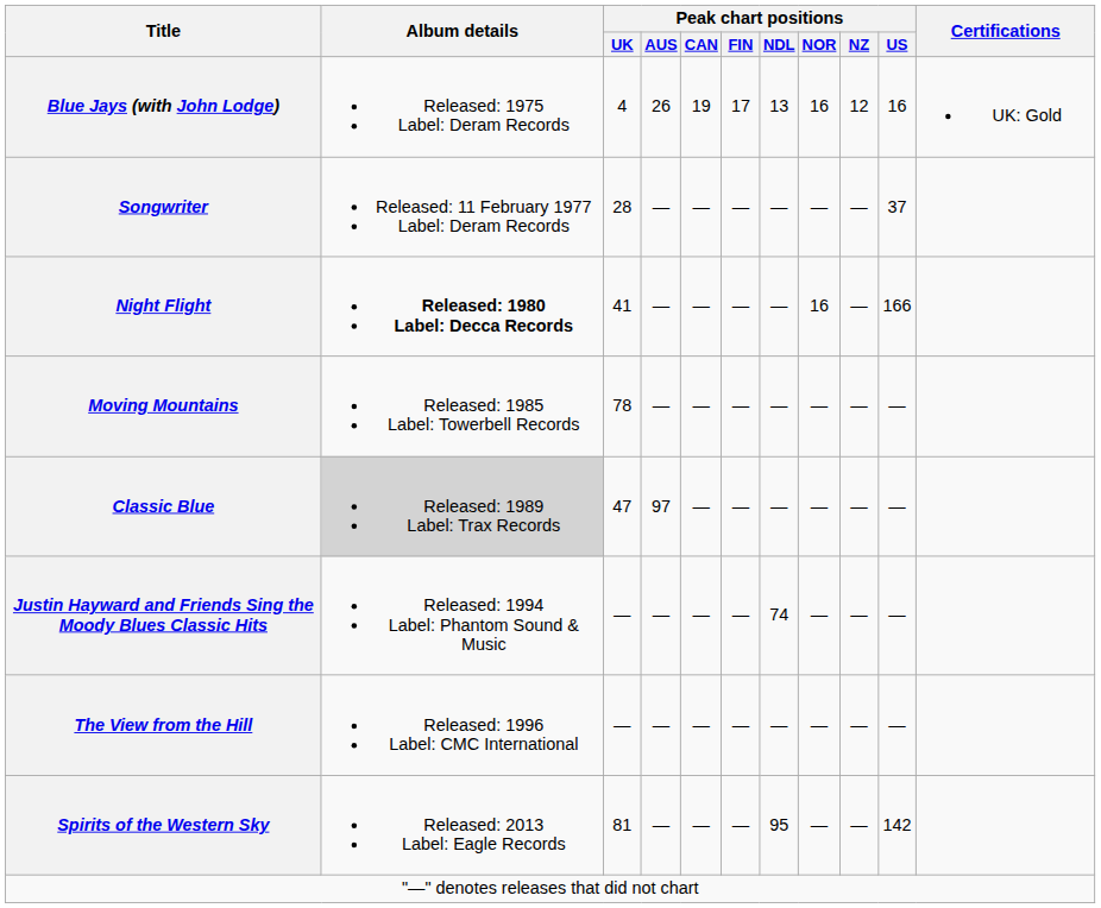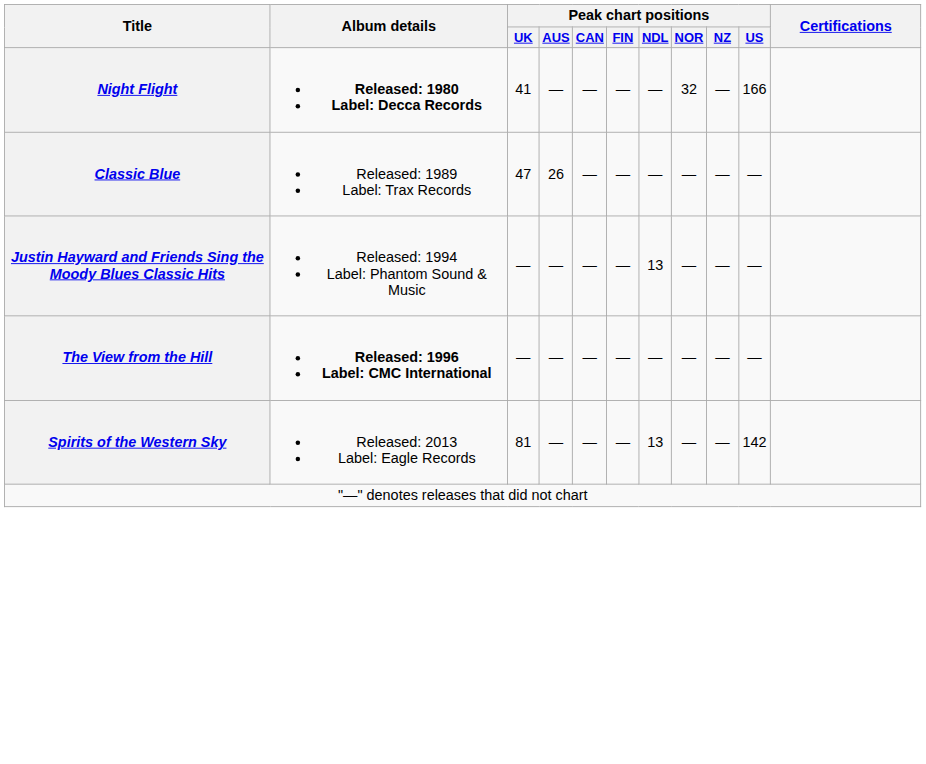 <table class="wikitable plainrowheaders" style="text-align:center;">
 <tr>
 <th rowspan="2" scope="col" style="width:18em;">Title</th>
 <th rowspan="2" scope="col" style="width:16em;">Album details</th>
 <th colspan="8">Peak chart positions</th>
 <th rowspan="2" style="width:10em;"><a href='#'>Certifications</a></th>
 </tr>
 <tr>
 <th style="width:2em;font-size:90%"><a href='#'>UK</a><br></th>
 <th style="width:2em;font-size:90%"><a href='#'>AUS</a><br></th>
 <th style="width:2em;font-size:90%"><a href='#'>CAN</a><br></th>
 <th style="width:2em;font-size:90%"><a href='#'>FIN</a><br></th>
 <th style="width:2em;font-size:90%"><a href='#'>NDL</a><br></th>
 <th style="width:2em;font-size:90%"><a href='#'>NOR</a><br></th>
 <th style="width:2em;font-size:90%"><a href='#'>NZ</a><br></th>
 <th style="width:2em;font-size:90%"><a href='#'>US</a><br></th>
 </tr>
 <tr>
-<th scope="row"><em><a href='#'>Blue Jays</a> (with <a href='#'>John Lodge</a>)</em></th>
-<td><br><ul><li>Released: 1975</li><li>Label: Deram Records</li></ul></td>
-<td>4</td>
-<td>26</td>
-<td>19</td>
-<td>17</td>
-<td>13</td>
-<td>16</td>
-<td>12</td>
-<td>16</td>
-<td><br><ul><li>UK: Gold</li></ul></td>
-</tr>
-<tr>
-<th scope="row"><em><a href='#'>Songwriter</a></em></th>
-<td><br><ul><li>Released: 11 February 1977</li><li>Label: Deram Records</li></ul></td>
-<td>28</td>
-<td>—</td>
-<td>—</td>
-<td>—</td>
-<td>—</td>
-<td>—</td>
-<td>—</td>
-<td>37</td>
-<td></td>
-</tr>
-<tr>
 <th scope="row"><em><a href='#'>Night Flight</a></em></th>
 <td><strong><br><ul><li>Released: 1980</li><li>Label: Decca Records</li></ul></strong></td>
 <td>41</td>
 <td>—</td>
 <td>—</td>
 <td>—</td>
 <td>—</td>
-<td>16</td>
+<td>32</td>
 <td>—</td>
 <td>166</td>
 <td></td>
 </tr>
 <tr>
-<th scope="row"><em><a href='#'>Moving Mountains</a></em></th>
-<td><br><ul><li>Released: 1985</li><li>Label: Towerbell Records</li></ul></td>
-<td>78</td>
-<td>—</td>
-<td>—</td>
-<td>—</td>
-<td>—</td>
-<td>—</td>
-<td>—</td>
-<td>—</td>
-<td></td>
-</tr>
-<tr>
 <th scope="row"><em><a href='#'>Classic Blue</a></em></th>
-<td style="background: lightgrey;"><br><ul><li>Released: 1989</li><li>Label: Trax Records</li></ul></td>
+<td><br><ul><li>Released: 1989</li><li>Label: Trax Records</li></ul></td>
 <td>47</td>
-<td>97</td>
+<td>26</td>
 <td>—</td>
 <td>—</td>
 <td>—</td>
 <td>—</td>
 <td>—</td>
 <td>—</td>
 <td></td>
 </tr>
 <tr>
 <th scope="row"><em><a href='#'>Justin Hayward and Friends Sing the Moody Blues Classic Hits</a></em></th>
 <td><br><ul><li>Released: 1994</li><li>Label: Phantom Sound & Music</li></ul></td>
 <td>—</td>
 <td>—</td>
 <td>—</td>
 <td>—</td>
-<td>74</td>
+<td>13</td>
 <td>—</td>
 <td>—</td>
 <td>—</td>
 <td></td>
 </tr>
 <tr>
 <th scope="row"><em><a href='#'>The View from the Hill</a></em></th>
-<td><br><ul><li>Released: 1996</li><li>Label: CMC International</li></ul></td>
+<td><strong><br><ul><li>Released: 1996</li><li>Label: CMC International</li></ul></strong></td>
 <td>—</td>
 <td>—</td>
 <td>—</td>
 <td>—</td>
 <td>—</td>
 <td>—</td>
 <td>—</td>
 <td>—</td>
 <td></td>
 </tr>
 <tr>
 <th scope="row"><em><a href='#'>Spirits of the Western Sky</a></em></th>
 <td><br><ul><li>Released: 2013</li><li>Label: Eagle Records</li></ul></td>
 <td>81</td>
 <td>—</td>
 <td>—</td>
 <td>—</td>
-<td>95</td>
+<td>13</td>
 <td>—</td>
 <td>—</td>
 <td>142</td>
 <td></td>
 </tr>
 <tr>
 <td colspan="11">"—" denotes releases that did not chart</td>
 </tr>
 </table>
